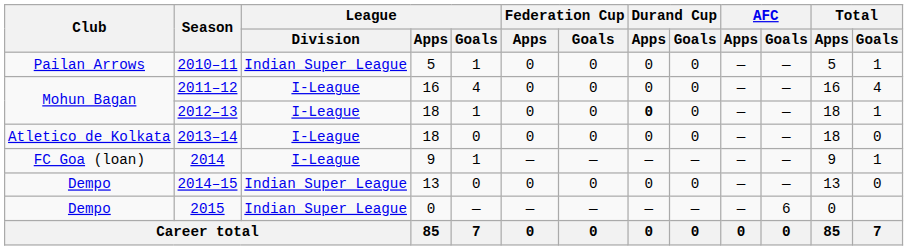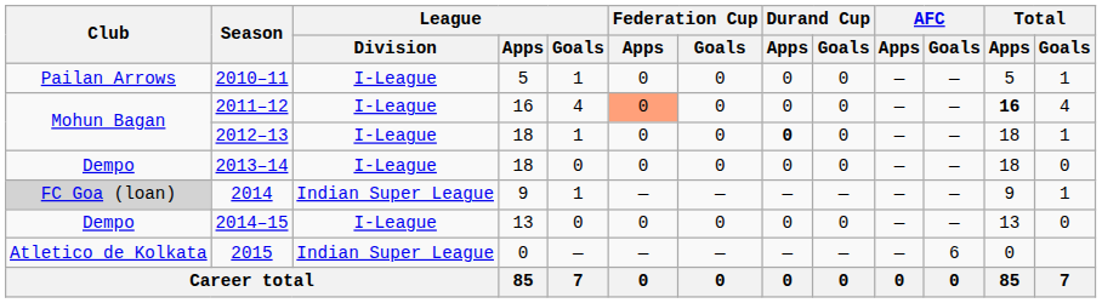 <table class="wikitable" style="font-size:90%; text-align:center;">
 <tr>
 <th rowspan="2">Club</th>
 <th rowspan="2">Season</th>
 <th colspan="3">League</th>
 <th colspan="2">Federation Cup</th>
 <th colspan="2">Durand Cup</th>
 <th colspan="2"><a href='#'>AFC</a></th>
 <th colspan="2">Total</th>
 </tr>
 <tr>
 <th>Division</th>
 <th>Apps</th>
 <th>Goals</th>
 <th>Apps</th>
 <th>Goals</th>
 <th>Apps</th>
 <th>Goals</th>
 <th>Apps</th>
 <th>Goals</th>
 <th>Apps</th>
 <th>Goals</th>
 </tr>
 <tr>
 <td rowspan="1"><a href='#'>Pailan Arrows</a></td>
 <td><a href='#'>2010–11</a></td>
-<td><a href='#'>Indian Super League</a></td>
+<td><a href='#'>I-League</a></td>
 <td>5</td>
 <td>1</td>
 <td>0</td>
 <td>0</td>
 <td>0</td>
 <td>0</td>
 <td>—</td>
 <td>—</td>
 <td>5</td>
 <td>1</td>
 </tr>
 <tr>
 <td rowspan="2"><a href='#'>Mohun Bagan</a></td>
 <td><a href='#'>2011–12</a></td>
 <td><a href='#'>I-League</a></td>
 <td>16</td>
 <td>4</td>
-<td>0</td>
+<td style="background: lightsalmon;">0</td>
 <td>0</td>
 <td>0</td>
 <td>0</td>
 <td>—</td>
 <td>—</td>
-<td>16</td>
+<td><strong>16</strong></td>
 <td>4</td>
 </tr>
 <tr>
 <td><a href='#'>2012–13</a></td>
 <td><a href='#'>I-League</a></td>
 <td>18</td>
 <td>1</td>
 <td>0</td>
 <td>0</td>
 <td><strong>0</strong></td>
 <td>0</td>
 <td>—</td>
 <td>—</td>
 <td>18</td>
 <td>1</td>
 </tr>
 <tr>
-<td rowspan="1"><a href='#'>Atletico de Kolkata</a></td>
+<td rowspan="1"><a href='#'>Dempo</a></td>
 <td><a href='#'>2013–14</a></td>
 <td><a href='#'>I-League</a></td>
 <td>18</td>
 <td>0</td>
 <td>0</td>
 <td>0</td>
 <td>0</td>
 <td>0</td>
 <td>—</td>
 <td>—</td>
 <td>18</td>
 <td>0</td>
 </tr>
 <tr>
-<td rowspan="1"><a href='#'>FC Goa</a> (loan)</td>
+<td rowspan="1" style="background: lightgrey;"><a href='#'>FC Goa</a> (loan)</td>
 <td><a href='#'>2014</a></td>
-<td><a href='#'>I-League</a></td>
+<td><a href='#'>Indian Super League</a></td>
 <td>9</td>
 <td>1</td>
 <td>—</td>
 <td>—</td>
 <td>—</td>
 <td>—</td>
 <td>—</td>
 <td>—</td>
 <td>9</td>
 <td>1</td>
 </tr>
 <tr>
 <td rowspan="1"><a href='#'>Dempo</a></td>
 <td><a href='#'>2014–15</a></td>
-<td><a href='#'>Indian Super League</a></td>
+<td><a href='#'>I-League</a></td>
 <td>13</td>
 <td>0</td>
 <td>0</td>
 <td>0</td>
 <td>0</td>
 <td>0</td>
 <td>—</td>
 <td>—</td>
 <td>13</td>
 <td>0</td>
 </tr>
 <tr>
-<td rowspan="1"><a href='#'>Dempo</a></td>
+<td rowspan="1"><a href='#'>Atletico de Kolkata</a></td>
 <td><a href='#'>2015</a></td>
 <td><a href='#'>Indian Super League</a></td>
 <td 6>0</td>
 <td>—</td>
 <td>—</td>
 <td>—</td>
 <td>—</td>
 <td>—</td>
 <td>—</td>
 <td>6</td>
 <td>0</td>
 </tr>
 <tr>
 <th colspan="3">Career total</th>
 <th>85</th>
 <th>7</th>
 <th>0</th>
 <th>0</th>
 <th>0</th>
 <th>0</th>
 <th>0</th>
 <th>0</th>
 <th>85</th>
 <th>7</th>
 </tr>
 </table>
